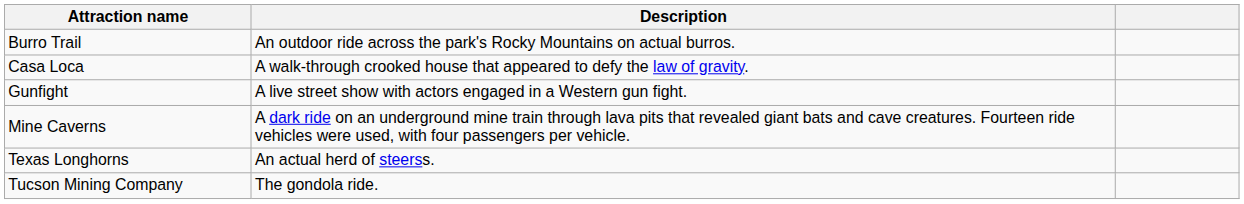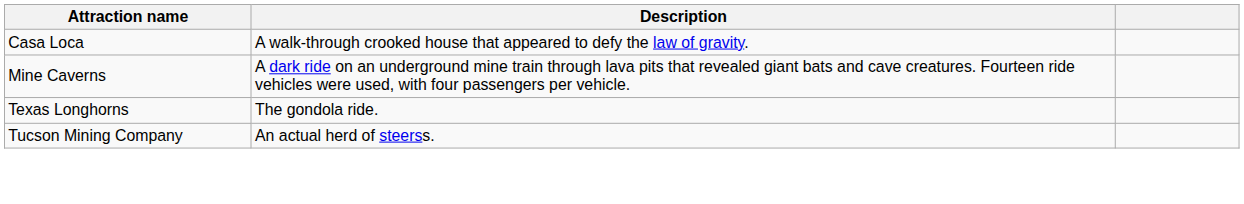 <table class="wikitable">
 <tr>
 <th width=20%>Attraction name</th>
 <th width=70%>Description</th>
 <th width=10%></th>
 </tr>
 <tr>
-<td>Burro Trail</td>
-<td>An outdoor ride across the park's Rocky Mountains on actual burros.</td>
-<td></td>
-</tr>
-<tr>
 <td>Casa Loca</td>
 <td>A walk-through crooked house that appeared to defy the <a href='#'>law of gravity</a>.</td>
-<td></td>
-</tr>
-<tr>
-<td>Gunfight</td>
-<td>A live street show with actors engaged in a Western gun fight.</td>
 <td></td>
 </tr>
 <tr>
 <td>Mine Caverns</td>
 <td>A <a href='#'>dark ride</a> on an underground mine train through lava pits that revealed giant bats and cave creatures. Fourteen ride vehicles were used, with four passengers per vehicle.</td>
 <td></td>
 </tr>
 <tr>
 <td>Texas Longhorns</td>
-<td>An actual herd of <a href='#'>steers</a>s.</td>
+<td>The gondola ride.</td>
 <td></td>
 </tr>
 <tr>
 <td>Tucson Mining Company</td>
-<td>The gondola ride.</td>
+<td>An actual herd of <a href='#'>steers</a>s.</td>
 <td></td>
 </tr>
 </table>
